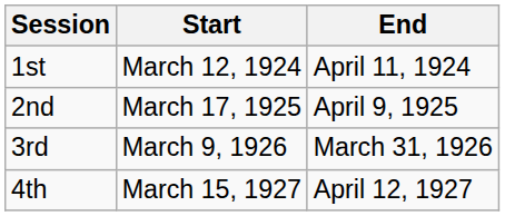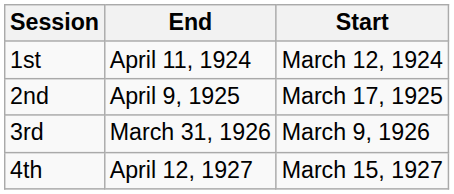 <table class="wikitable">
 <tr>
 <th>Session</th>
+<th>End</th>
 <th>Start</th>
-<th>End</th>
 </tr>
 <tr>
 <td>1st</td>
+<td>April 11, 1924</td>
 <td>March 12, 1924</td>
-<td>April 11, 1924</td>
 </tr>
 <tr>
 <td>2nd</td>
+<td>April 9, 1925</td>
 <td>March 17, 1925</td>
-<td>April 9, 1925</td>
 </tr>
 <tr>
 <td>3rd</td>
+<td>March 31, 1926</td>
 <td>March 9, 1926</td>
-<td>March 31, 1926</td>
 </tr>
 <tr>
 <td>4th</td>
+<td>April 12, 1927</td>
 <td>March 15, 1927</td>
-<td>April 12, 1927</td>
 </tr>
 </table>
